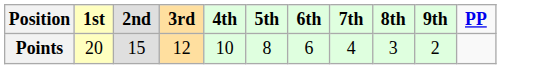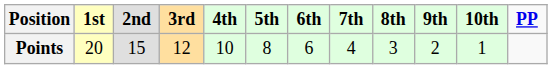 <table class="wikitable" style="font-size:85%; text-align:center">
 <tr>
 <th>Position</th>
 <td style="background:#FFFFBF"> <strong>1st</strong> </td>
 <td style="background:#DFDFDF"> <strong>2nd</strong> </td>
 <td style="background:#FFDF9F"> <strong>3rd</strong> </td>
 <td style="background:#DFFFDF"> <strong>4th</strong> </td>
 <td style="background:#DFFFDF"> <strong>5th</strong> </td>
 <td style="background:#DFFFDF"> <strong>6th</strong> </td>
 <td style="background:#DFFFDF"> <strong>7th</strong> </td>
 <td style="background:#DFFFDF"> <strong>8th</strong> </td>
 <td style="background:#DFFFDF"> <strong>9th</strong> </td>
+<td style="background:#DFFFDF"> <strong>10th</strong> </td>
 <td> <strong><a href='#'>PP</a></strong> </td>
 </tr>
 <tr>
 <th>Points</th>
 <td style="background:#ffffbf">20</td>
 <td style="background:#DFDFDF">15</td>
 <td style="background:#FFDF9F">12</td>
 <td style="background:#DFFFDF">10</td>
 <td style="background:#DFFFDF">8</td>
 <td style="background:#DFFFDF">6</td>
 <td style="background:#DFFFDF">4</td>
 <td style="background:#DFFFDF">3</td>
 <td style="background:#DFFFDF">2</td>
+<td style="background:#DFFFDF">1</td>
 <td></td>
 </tr>
 </table>
